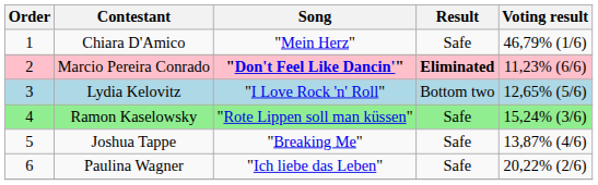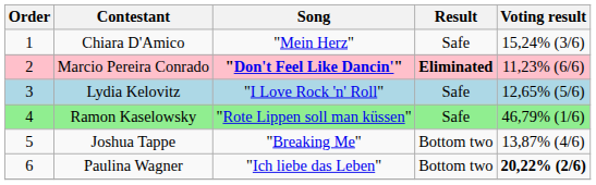 <table class="wikitable" style="text-align:center;">
 <tr>
 <th>Order</th>
 <th>Contestant</th>
 <th>Song</th>
 <th>Result</th>
 <th>Voting result</th>
 </tr>
 <tr>
 <td>1</td>
 <td>Chiara D'Amico</td>
 <td>"<a href='#'>Mein Herz</a>"</td>
 <td>Safe</td>
-<td>46,79% (1/6)</td>
+<td>15,24% (3/6)</td>
 </tr>
 <tr bgcolor="pink">
 <td>2</td>
 <td>Marcio Pereira Conrado</td>
 <td><strong>"<a href='#'>Don't Feel Like Dancin'</a>"</strong></td>
 <td><strong>Eliminated</strong></td>
 <td>11,23% (6/6)</td>
 </tr>
 <tr bgcolor="lightblue">
 <td>3</td>
 <td>Lydia Kelovitz</td>
 <td>"<a href='#'>I Love Rock 'n' Roll</a>"</td>
-<td>Bottom two</td>
+<td>Safe</td>
 <td>12,65% (5/6)</td>
 </tr>
 <tr bgcolor="lightgreen">
 <td>4</td>
 <td>Ramon Kaselowsky</td>
 <td>"<a href='#'>Rote Lippen soll man küssen</a>"</td>
 <td>Safe</td>
-<td>15,24% (3/6)</td>
+<td>46,79% (1/6)</td>
 </tr>
 <tr>
 <td>5</td>
 <td>Joshua Tappe</td>
 <td>"<a href='#'>Breaking Me</a>"</td>
-<td>Safe</td>
+<td>Bottom two</td>
 <td>13,87% (4/6)</td>
 </tr>
 <tr>
 <td>6</td>
 <td>Paulina Wagner</td>
 <td>"<a href='#'>Ich liebe das Leben</a>"</td>
-<td>Safe</td>
-<td>20,22% (2/6)</td>
+<td>Bottom two</td>
+<td><strong>20,22% (2/6)</strong></td>
 </tr>
 <tr>
 </tr>
 </table>
